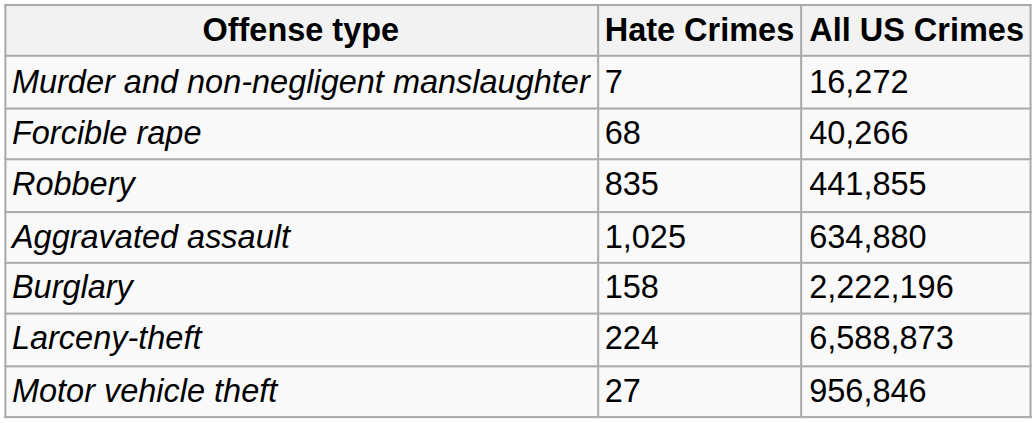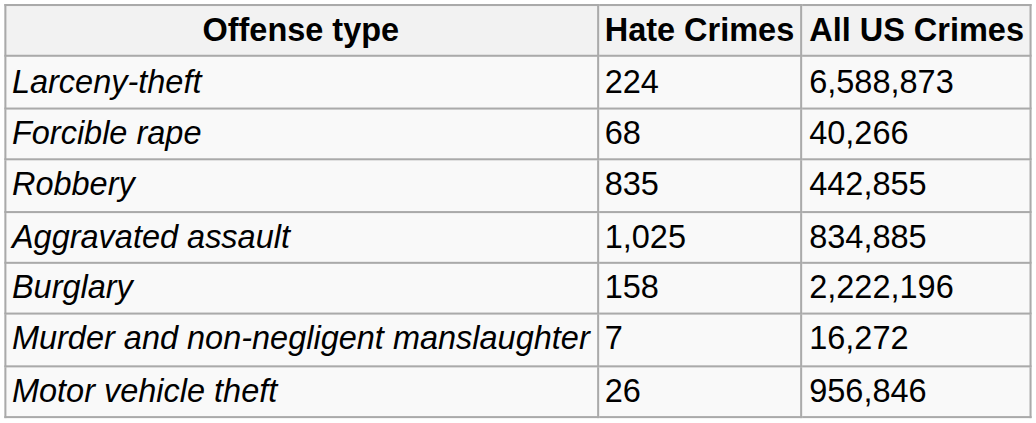 <table class="wikitable" style="margin: 1em auto 1em auto">
 <tr>
 <th>Offense type</th>
 <th>Hate Crimes</th>
 <th>All US Crimes</th>
 </tr>
 <tr>
-<td><em>Murder and non-negligent manslaughter</em></td>
-<td>7</td>
-<td>16,272</td>
+<td><em>Larceny-theft</em></td>
+<td>224</td>
+<td>6,588,873</td>
 </tr>
 <tr>
 <td><em>Forcible rape</em></td>
 <td>68</td>
 <td>40,266</td>
 </tr>
 <tr>
 <td><em>Robbery</em></td>
 <td>835</td>
-<td>441,855</td>
+<td>442,855</td>
 </tr>
 <tr>
 <td><em>Aggravated assault</em></td>
 <td>1,025</td>
-<td>634,880</td>
+<td>834,885</td>
 </tr>
 <tr>
 <td><em>Burglary</em></td>
 <td>158</td>
 <td>2,222,196</td>
 </tr>
 <tr>
-<td><em>Larceny-theft</em></td>
-<td>224</td>
-<td>6,588,873</td>
+<td><em>Murder and non-negligent manslaughter</em></td>
+<td>7</td>
+<td>16,272</td>
 </tr>
 <tr>
 <td><em>Motor vehicle theft</em></td>
-<td>27</td>
+<td>26</td>
 <td>956,846</td>
 </tr>
 </table>
